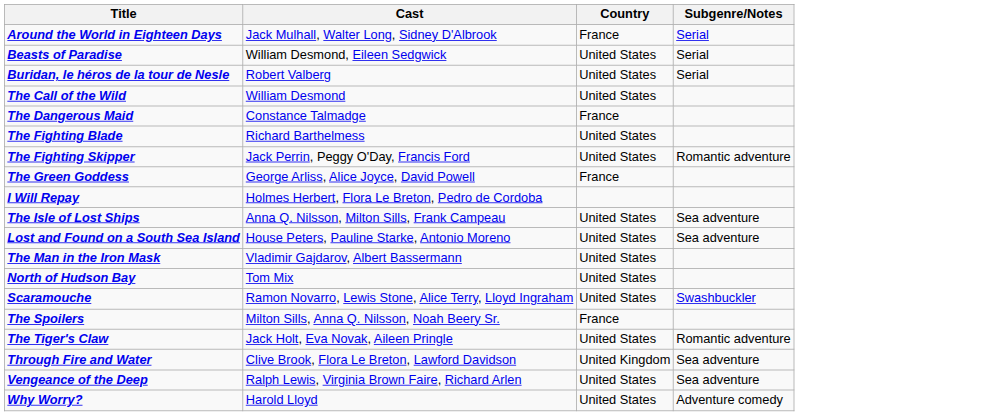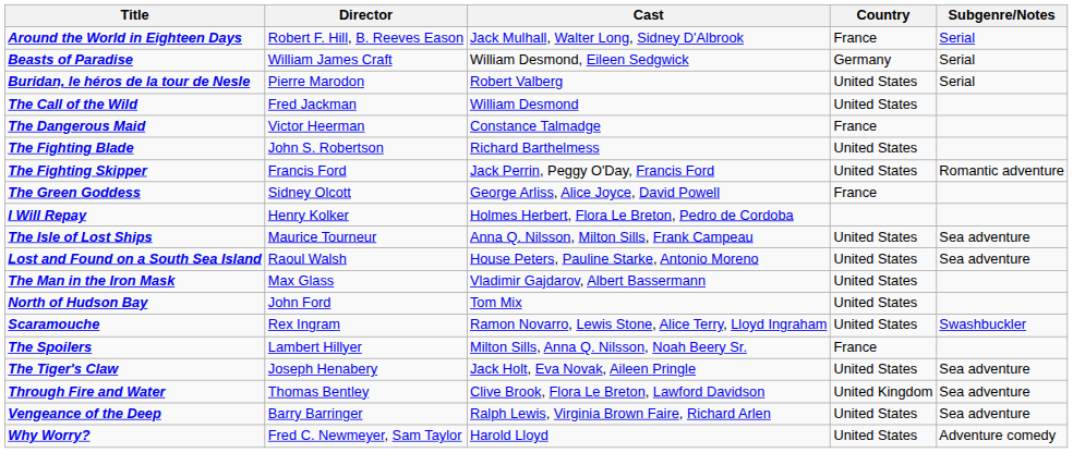 <table class="wikitable">
 <tr>
 <th>Title</th>
+<th>Director</th>
 <th>Cast</th>
 <th>Country</th>
 <th>Subgenre/Notes</th>
 </tr>
 <tr>
 <td><strong><em><a href='#'>Around the World in Eighteen Days</a></em></strong></td>
+<td><a href='#'>Robert F. Hill</a>, <a href='#'>B. Reeves Eason</a></td>
 <td><a href='#'>Jack Mulhall</a>, <a href='#'>Walter Long</a>, <a href='#'>Sidney D'Albrook</a></td>
 <td>France</td>
 <td><a href='#'>Serial</a></td>
 </tr>
 <tr>
 <td><strong><em><a href='#'>Beasts of Paradise</a></em></strong></td>
+<td><a href='#'>William James Craft</a></td>
 <td>William Desmond, <a href='#'>Eileen Sedgwick</a></td>
-<td>United States</td>
+<td>Germany</td>
 <td>Serial</td>
 </tr>
 <tr>
 <td><strong><em><a href='#'>Buridan, le héros de la tour de Nesle</a></em></strong></td>
+<td><a href='#'>Pierre Marodon</a></td>
 <td><a href='#'>Robert Valberg</a></td>
 <td>United States</td>
 <td>Serial</td>
 </tr>
 <tr>
 <td><strong><em><a href='#'>The Call of the Wild</a></em></strong></td>
+<td><a href='#'>Fred Jackman</a></td>
 <td><a href='#'>William Desmond</a></td>
 <td>United States</td>
 <td></td>
 </tr>
 <tr>
 <td><strong><em><a href='#'>The Dangerous Maid</a></em></strong></td>
+<td><a href='#'>Victor Heerman</a></td>
 <td><a href='#'>Constance Talmadge</a></td>
 <td>France</td>
 <td></td>
 </tr>
 <tr>
 <td><strong><em><a href='#'>The Fighting Blade</a></em></strong></td>
+<td><a href='#'>John S. Robertson</a></td>
 <td><a href='#'>Richard Barthelmess</a></td>
 <td>United States</td>
 <td></td>
 </tr>
 <tr>
 <td><strong><em><a href='#'>The Fighting Skipper</a></em></strong></td>
+<td><a href='#'>Francis Ford</a></td>
 <td><a href='#'>Jack Perrin</a>, Peggy O'Day, <a href='#'>Francis Ford</a></td>
 <td>United States</td>
 <td>Romantic adventure</td>
 </tr>
 <tr>
 <td><strong><em><a href='#'>The Green Goddess</a></em></strong></td>
+<td><a href='#'>Sidney Olcott</a></td>
 <td><a href='#'>George Arliss</a>, <a href='#'>Alice Joyce</a>, <a href='#'>David Powell</a></td>
 <td>France</td>
 <td></td>
 </tr>
 <tr>
 <td><strong><em><a href='#'>I Will Repay</a></em></strong></td>
+<td><a href='#'>Henry Kolker</a></td>
 <td><a href='#'>Holmes Herbert</a>, <a href='#'>Flora Le Breton</a>, <a href='#'>Pedro de Cordoba</a></td>
 <td></td>
 <td></td>
 </tr>
 <tr>
 <td><strong><em><a href='#'>The Isle of Lost Ships</a></em></strong></td>
+<td><a href='#'>Maurice Tourneur</a></td>
 <td><a href='#'>Anna Q. Nilsson</a>, <a href='#'>Milton Sills</a>, <a href='#'>Frank Campeau</a></td>
 <td>United States</td>
 <td>Sea adventure</td>
 </tr>
 <tr>
 <td><strong><em><a href='#'>Lost and Found on a South Sea Island</a></em></strong></td>
+<td><a href='#'>Raoul Walsh</a></td>
 <td><a href='#'>House Peters</a>, <a href='#'>Pauline Starke</a>, <a href='#'>Antonio Moreno</a></td>
 <td>United States</td>
 <td>Sea adventure</td>
 </tr>
 <tr>
 <td><strong><em><a href='#'>The Man in the Iron Mask</a></em></strong></td>
+<td><a href='#'>Max Glass</a></td>
 <td><a href='#'>Vladimir Gajdarov</a>, <a href='#'>Albert Bassermann</a></td>
 <td>United States</td>
 <td></td>
 </tr>
 <tr>
 <td><strong><em><a href='#'>North of Hudson Bay</a></em></strong></td>
+<td><a href='#'>John Ford</a></td>
 <td><a href='#'>Tom Mix</a></td>
 <td>United States</td>
 <td></td>
 </tr>
 <tr>
 <td><strong><em><a href='#'>Scaramouche</a></em></strong></td>
+<td><a href='#'>Rex Ingram</a></td>
 <td><a href='#'>Ramon Novarro</a>, <a href='#'>Lewis Stone</a>, <a href='#'>Alice Terry</a>, <a href='#'>Lloyd Ingraham</a></td>
 <td>United States</td>
 <td><a href='#'>Swashbuckler</a></td>
 </tr>
 <tr>
 <td><strong><em><a href='#'>The Spoilers</a></em></strong></td>
+<td><a href='#'>Lambert Hillyer</a></td>
 <td><a href='#'>Milton Sills</a>, <a href='#'>Anna Q. Nilsson</a>, <a href='#'>Noah Beery Sr.</a></td>
 <td>France</td>
 <td></td>
 </tr>
 <tr>
 <td><strong><em><a href='#'>The Tiger's Claw</a></em></strong></td>
+<td><a href='#'>Joseph Henabery</a></td>
 <td><a href='#'>Jack Holt</a>, <a href='#'>Eva Novak</a>, <a href='#'>Aileen Pringle</a></td>
 <td>United States</td>
-<td>Romantic adventure</td>
+<td>Sea adventure</td>
 </tr>
 <tr>
 <td><strong><em><a href='#'>Through Fire and Water</a></em></strong></td>
+<td><a href='#'>Thomas Bentley</a></td>
 <td><a href='#'>Clive Brook</a>, <a href='#'>Flora Le Breton</a>, <a href='#'>Lawford Davidson</a></td>
 <td>United Kingdom</td>
 <td>Sea adventure</td>
 </tr>
 <tr>
 <td><strong><em><a href='#'>Vengeance of the Deep</a></em></strong></td>
+<td><a href='#'>Barry Barringer</a></td>
 <td><a href='#'>Ralph Lewis</a>, <a href='#'>Virginia Brown Faire</a>, <a href='#'>Richard Arlen</a></td>
 <td>United States</td>
 <td>Sea adventure</td>
 </tr>
 <tr>
 <td><strong><em><a href='#'>Why Worry?</a></em></strong></td>
+<td><a href='#'>Fred C. Newmeyer</a>, <a href='#'>Sam Taylor</a></td>
 <td><a href='#'>Harold Lloyd</a></td>
 <td>United States</td>
 <td>Adventure comedy</td>
 </tr>
 </table>
